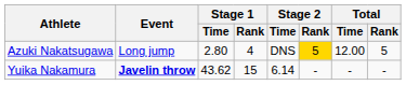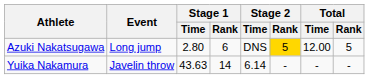 <table class=wikitable style="font-size:90%">
 <tr>
 <th rowspan="2">Athlete</th>
 <th rowspan="2">Event</th>
 <th colspan="2">Stage 1</th>
 <th colspan="2">Stage 2</th>
 <th colspan="2">Total</th>
 </tr>
 <tr style="font-size:95%">
 <th>Time</th>
 <th>Rank</th>
 <th>Time</th>
 <th>Rank</th>
 <th>Time</th>
 <th>Rank</th>
 </tr>
 <tr align=center>
 <td align=left><a href='#'>Azuki Nakatsugawa</a></td>
 <td align=left><a href='#'>Long jump</a></td>
 <td>2.80</td>
-<td>4</td>
+<td>6</td>
 <td>DNS</td>
 <td style="background: gold;">5</td>
 <td>12.00</td>
 <td>5</td>
 </tr>
 <tr align=center>
 <td align=left><a href='#'>Yuika Nakamura</a></td>
-<td align=left><strong><a href='#'>Javelin throw</a></strong></td>
-<td>43.62</td>
-<td>15</td>
+<td align=left><a href='#'>Javelin throw</a></td>
+<td>43.63</td>
+<td>14</td>
 <td>6.14</td>
 <td>-</td>
 <td>-</td>
 <td>-</td>
 </tr>
 </table>
